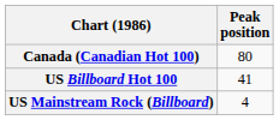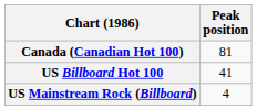 <table class="wikitable sortable plainrowheaders" style="text-align:center">
 <tr>
 <th scope="col">Chart (1986)</th>
 <th scope="col">Peak<br>position</th>
 </tr>
 <tr>
 <th scope="row">Canada (<a href='#'>Canadian Hot 100</a>)</th>
-<td>80</td>
+<td>81</td>
 </tr>
 <tr>
 <th scope="row">US <a href='#'><em>Billboard</em> Hot 100</a></th>
 <td>41</td>
 </tr>
 <tr>
 <th scope="row">US <a href='#'>Mainstream Rock</a> (<em><a href='#'>Billboard</a></em>)</th>
 <td>4</td>
 </tr>
 </table>
